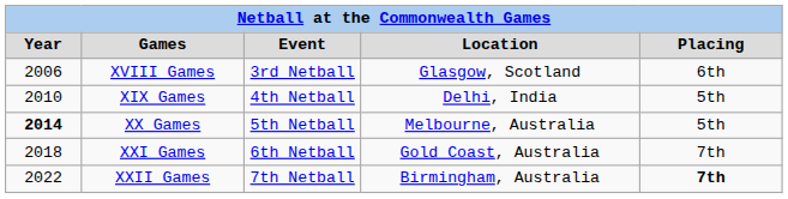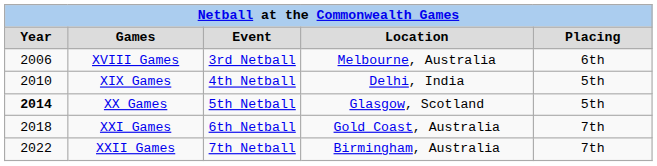 <table class=wikitable style="text-align:center; font-size:90%">
 <tr>
 <th colspan=5 style=background:#ABCDEF><a href='#'>Netball</a> at the <a href='#'>Commonwealth Games</a></th>
 </tr>
 <tr>
 <th width=50 style=background:gainsboro>Year</th>
 <th width=115 style=background:gainsboro>Games</th>
 <th width=80 style=background:gainsboro>Event</th>
 <th width=200 style=background:gainsboro>Location</th>
 <th width=100 style=background:gainsboro>Placing</th>
 </tr>
 <tr>
 <td>2006</td>
 <td><a href='#'>XVIII Games</a></td>
 <td><a href='#'>3rd Netball</a></td>
-<td><a href='#'>Glasgow</a>, Scotland</td>
+<td><a href='#'>Melbourne</a>, Australia</td>
 <td>6th</td>
 </tr>
 <tr>
 <td>2010</td>
 <td><a href='#'>XIX Games</a></td>
 <td><a href='#'>4th Netball</a></td>
 <td><a href='#'>Delhi</a>, India</td>
 <td>5th</td>
 </tr>
 <tr>
 <td><strong>2014</strong></td>
 <td><a href='#'>XX Games</a></td>
 <td><a href='#'>5th Netball</a></td>
-<td><a href='#'>Melbourne</a>, Australia</td>
+<td><a href='#'>Glasgow</a>, Scotland</td>
 <td>5th</td>
 </tr>
 <tr>
 <td>2018</td>
 <td><a href='#'>XXI Games</a></td>
 <td><a href='#'>6th Netball</a></td>
 <td><a href='#'>Gold Coast</a>, Australia</td>
 <td>7th</td>
 </tr>
 <tr>
 <td>2022</td>
 <td><a href='#'>XXII Games</a></td>
 <td><a href='#'>7th Netball</a></td>
 <td><a href='#'>Birmingham</a>, Australia</td>
-<td><strong>7th</strong></td>
+<td>7th</td>
 </tr>
 </table>
